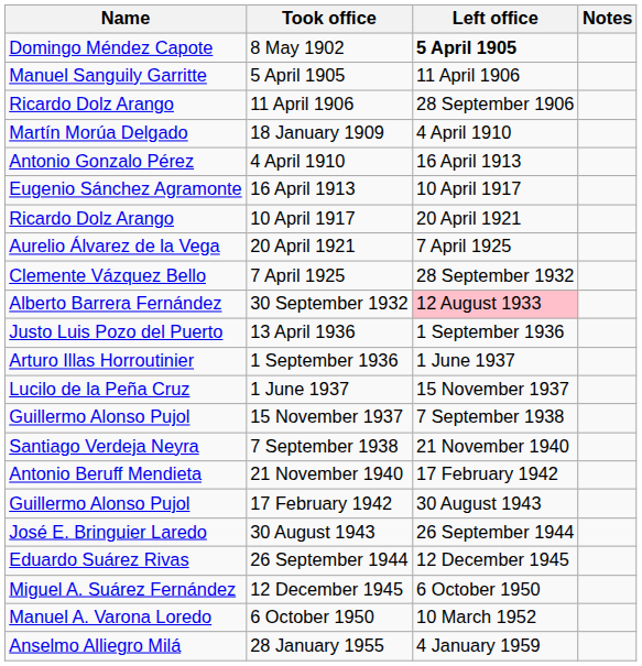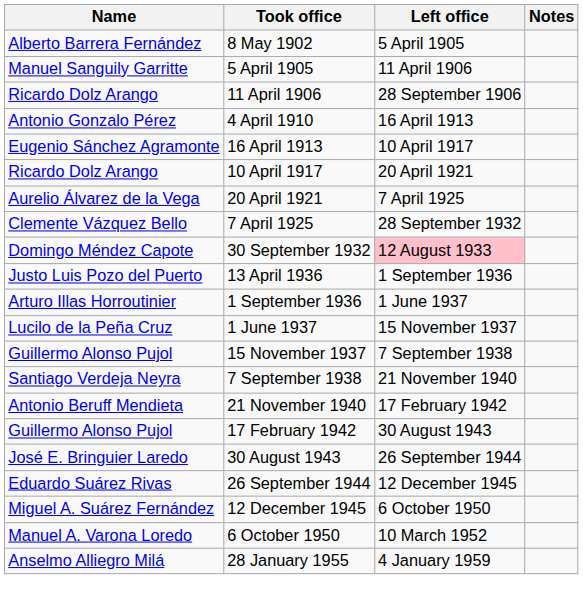 <table class="wikitable">
 <tr>
 <th>Name</th>
 <th>Took office</th>
 <th>Left office</th>
 <th>Notes</th>
 </tr>
 <tr>
-<td><a href='#'>Domingo Méndez Capote</a></td>
+<td><a href='#'>Alberto Barrera Fernández</a></td>
 <td>8 May 1902</td>
-<td><strong>5 April 1905</strong></td>
+<td>5 April 1905</td>
 <td></td>
 </tr>
 <tr>
 <td><a href='#'>Manuel Sanguily Garritte</a></td>
 <td>5 April 1905</td>
 <td>11 April 1906</td>
 <td></td>
 </tr>
 <tr>
 <td><a href='#'>Ricardo Dolz Arango</a></td>
 <td>11 April 1906</td>
 <td>28 September 1906</td>
-<td></td>
-</tr>
-<tr>
-<td Martín Morúa Delgado><a href='#'>Martín Morúa Delgado</a></td>
-<td>18 January 1909</td>
-<td>4 April 1910</td>
 <td></td>
 </tr>
 <tr>
 <td><a href='#'>Antonio Gonzalo Pérez</a></td>
 <td>4 April 1910</td>
 <td>16 April 1913</td>
 <td></td>
 </tr>
 <tr>
 <td><a href='#'>Eugenio Sánchez Agramonte</a></td>
 <td>16 April 1913</td>
 <td>10 April 1917</td>
 <td></td>
 </tr>
 <tr>
 <td><a href='#'>Ricardo Dolz Arango</a></td>
 <td>10 April 1917</td>
 <td>20 April 1921</td>
 <td></td>
 </tr>
 <tr>
 <td><a href='#'>Aurelio Álvarez de la Vega</a></td>
 <td>20 April 1921</td>
 <td>7 April 1925</td>
 <td></td>
 </tr>
 <tr>
 <td><a href='#'>Clemente Vázquez Bello</a></td>
 <td>7 April 1925</td>
 <td>28 September 1932</td>
 <td></td>
 </tr>
 <tr>
-<td><a href='#'>Alberto Barrera Fernández</a></td>
+<td><a href='#'>Domingo Méndez Capote</a></td>
 <td>30 September 1932</td>
 <td style="background: pink;">12 August 1933</td>
 <td></td>
 </tr>
 <tr>
 <td><a href='#'>Justo Luis Pozo del Puerto</a></td>
 <td>13 April 1936</td>
 <td>1 September 1936</td>
 <td></td>
 </tr>
 <tr>
 <td><a href='#'>Arturo Illas Horroutinier</a></td>
 <td>1 September 1936</td>
 <td>1 June 1937</td>
 <td></td>
 </tr>
 <tr>
 <td><a href='#'>Lucilo de la Peña Cruz</a></td>
 <td>1 June 1937</td>
 <td>15 November 1937</td>
 <td></td>
 </tr>
 <tr>
 <td><a href='#'>Guillermo Alonso Pujol</a></td>
 <td>15 November 1937</td>
 <td>7 September 1938</td>
 <td></td>
 </tr>
 <tr>
 <td><a href='#'>Santiago Verdeja Neyra</a></td>
 <td>7 September 1938</td>
 <td>21 November 1940</td>
 <td></td>
 </tr>
 <tr>
 <td><a href='#'>Antonio Beruff Mendieta</a></td>
 <td>21 November 1940</td>
 <td>17 February 1942</td>
 <td></td>
 </tr>
 <tr>
 <td><a href='#'>Guillermo Alonso Pujol</a></td>
 <td>17 February 1942</td>
 <td>30 August 1943</td>
 <td></td>
 </tr>
 <tr>
 <td><a href='#'>José E. Bringuier Laredo</a></td>
 <td>30 August 1943</td>
 <td>26 September 1944</td>
 <td></td>
 </tr>
 <tr>
 <td><a href='#'>Eduardo Suárez Rivas</a></td>
 <td>26 September 1944</td>
 <td>12 December 1945</td>
 <td></td>
 </tr>
 <tr>
 <td><a href='#'>Miguel A. Suárez Fernández</a></td>
 <td>12 December 1945</td>
 <td>6 October 1950</td>
 <td></td>
 </tr>
 <tr>
 <td><a href='#'>Manuel A. Varona Loredo</a></td>
 <td>6 October 1950</td>
 <td>10 March 1952</td>
 <td></td>
 </tr>
 <tr>
 <td><a href='#'>Anselmo Alliegro Milá</a></td>
 <td>28 January 1955</td>
 <td>4 January 1959</td>
 <td></td>
 </tr>
 </table>
